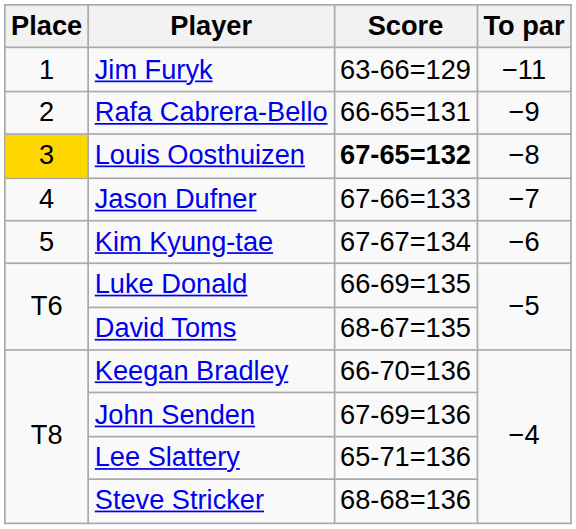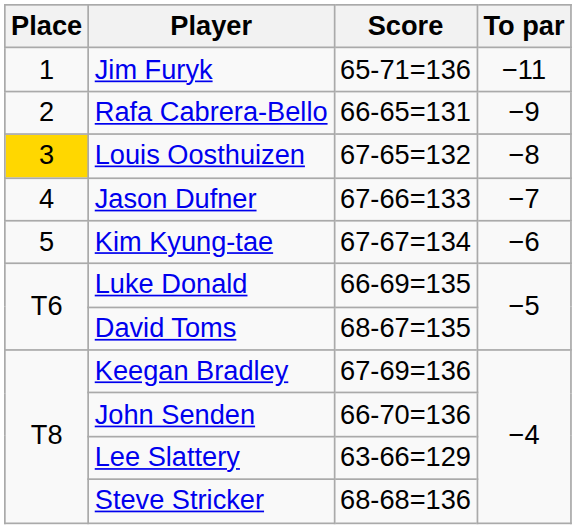 <table class="wikitable">
 <tr>
 <th>Place</th>
 <th>Player</th>
 <th>Score</th>
 <th>To par</th>
 </tr>
 <tr>
 <td style="text-align:center;">1</td>
 <td> <a href='#'>Jim Furyk</a></td>
-<td style="text-align:center;">63-66=129</td>
+<td>65-71=136</td>
 <td style="text-align:center;">−11</td>
 </tr>
 <tr>
 <td style="text-align:center;">2</td>
 <td> <a href='#'>Rafa Cabrera-Bello</a></td>
 <td style="text-align:center;">66-65=131</td>
 <td style="text-align:center;">−9</td>
 </tr>
 <tr>
 <td style="background: gold; text-align:center;">3</td>
 <td> <a href='#'>Louis Oosthuizen</a></td>
-<td style="text-align:center;"><strong>67-65=132</strong></td>
+<td style="text-align:center;">67-65=132</td>
 <td style="text-align:center;">−8</td>
 </tr>
 <tr>
 <td style="text-align:center;">4</td>
 <td> <a href='#'>Jason Dufner</a></td>
 <td style="text-align:center;">67-66=133</td>
 <td style="text-align:center;">−7</td>
 </tr>
 <tr>
 <td style="text-align:center;">5</td>
 <td> <a href='#'>Kim Kyung-tae</a></td>
 <td style="text-align:center;">67-67=134</td>
 <td style="text-align:center;">−6</td>
 </tr>
 <tr>
 <td rowspan="2" style="text-align:center;">T6</td>
 <td> <a href='#'>Luke Donald</a></td>
 <td>66-69=135</td>
 <td rowspan="2" style="text-align:center;">−5</td>
 </tr>
 <tr>
 <td> <a href='#'>David Toms</a></td>
 <td>68-67=135</td>
 </tr>
 <tr>
 <td rowspan="4" style="text-align:center;">T8</td>
 <td> <a href='#'>Keegan Bradley</a></td>
-<td>66-70=136</td>
+<td>67-69=136</td>
 <td rowspan="4" style="text-align:center;">−4</td>
 </tr>
 <tr>
 <td> <a href='#'>John Senden</a></td>
-<td>67-69=136</td>
+<td>66-70=136</td>
 </tr>
 <tr>
 <td> <a href='#'>Lee Slattery</a></td>
-<td>65-71=136</td>
+<td style="text-align:center;">63-66=129</td>
 </tr>
 <tr>
 <td> <a href='#'>Steve Stricker</a></td>
 <td>68-68=136</td>
 </tr>
 </table>
